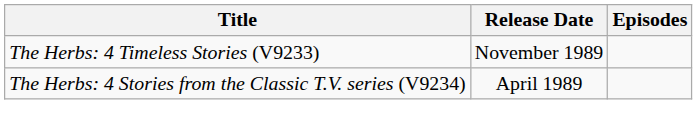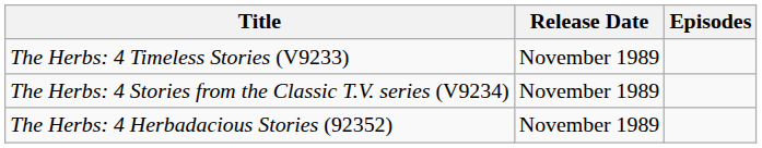 <table class="wikitable">
 <tr>
 <th>Title</th>
 <th>Release Date</th>
 <th>Episodes</th>
 </tr>
 <tr>
 <td><em>The Herbs: 4 Timeless Stories</em> (V9233)</td>
 <td align="center">November 1989</td>
 <td align="center"></td>
 </tr>
 <tr>
 <td><em>The Herbs: 4 Stories from the Classic T.V. series</em> (V9234)</td>
-<td align="center">April 1989</td>
+<td align="center">November 1989</td>
+<td align="center"></td>
+</tr>
+<tr>
+<td><em>The Herbs: 4 Herbadacious Stories</em> (92352)</td>
+<td align="center">November 1989</td>
 <td align="center"></td>
 </tr>
 </table>
